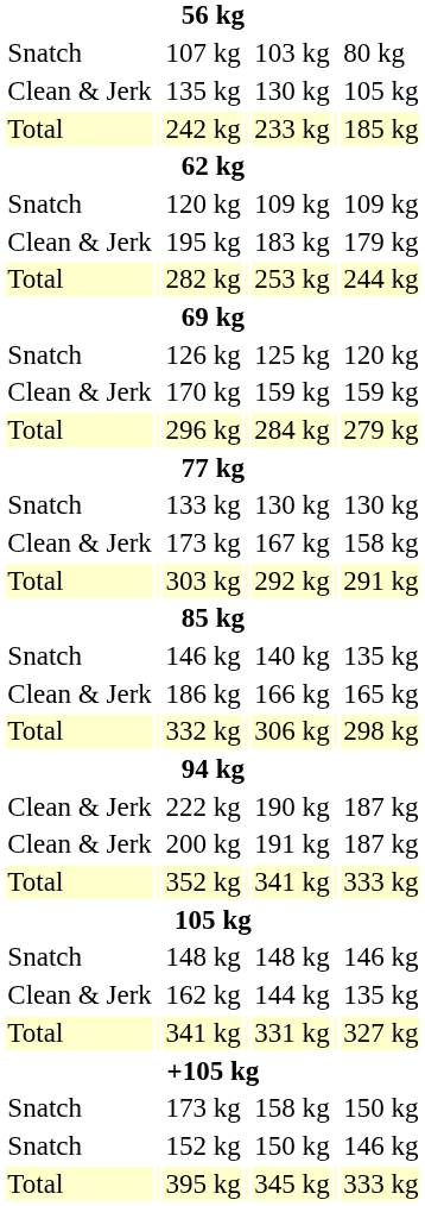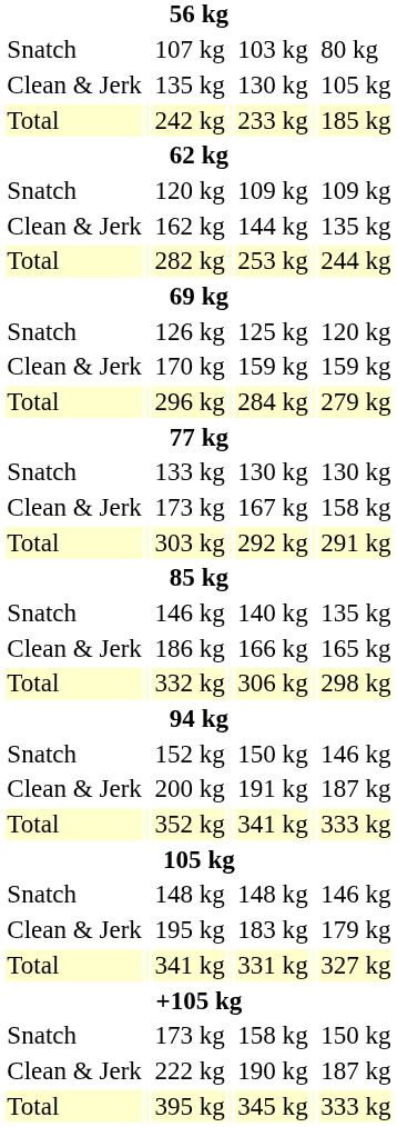 <table>
 <tr>
 <th colspan=7>56 kg</th>
 </tr>
 <tr>
 <td>Snatch</td>
 <td></td>
 <td>107 kg</td>
 <td></td>
 <td>103 kg</td>
 <td></td>
 <td>80 kg</td>
 </tr>
 <tr>
 <td>Clean & Jerk</td>
 <td></td>
 <td>135 kg</td>
 <td></td>
 <td>130 kg</td>
 <td></td>
 <td>105 kg</td>
 </tr>
 <tr bgcolor=ffffcc>
 <td>Total</td>
 <td></td>
 <td>242 kg</td>
 <td></td>
 <td>233 kg</td>
 <td></td>
 <td>185 kg</td>
 </tr>
 <tr>
 <th colspan=7>62 kg</th>
 </tr>
 <tr>
 <td>Snatch</td>
 <td></td>
 <td>120 kg</td>
 <td></td>
 <td>109 kg</td>
 <td></td>
 <td>109 kg</td>
 </tr>
 <tr>
 <td>Clean & Jerk</td>
 <td></td>
-<td>195 kg</td>
+<td>162 kg</td>
 <td></td>
-<td>183 kg</td>
+<td>144 kg</td>
 <td></td>
-<td>179 kg</td>
+<td>135 kg</td>
 </tr>
 <tr bgcolor=ffffcc>
 <td>Total</td>
 <td></td>
 <td>282 kg</td>
 <td></td>
 <td>253 kg</td>
 <td></td>
 <td>244 kg</td>
 </tr>
 <tr>
 <th colspan=7>69 kg</th>
 </tr>
 <tr>
 <td>Snatch</td>
 <td></td>
 <td>126 kg</td>
 <td></td>
 <td>125 kg</td>
 <td></td>
 <td>120 kg</td>
 </tr>
 <tr>
 <td>Clean & Jerk</td>
 <td></td>
 <td>170 kg</td>
 <td></td>
 <td>159 kg</td>
 <td></td>
 <td>159 kg</td>
 </tr>
 <tr bgcolor=ffffcc>
 <td>Total</td>
 <td></td>
 <td>296 kg</td>
 <td></td>
 <td>284 kg</td>
 <td></td>
 <td>279 kg</td>
 </tr>
 <tr>
 <th colspan=7>77 kg</th>
 </tr>
 <tr>
 <td>Snatch</td>
 <td></td>
 <td>133 kg</td>
 <td></td>
 <td>130 kg</td>
 <td></td>
 <td>130 kg</td>
 </tr>
 <tr>
 <td>Clean & Jerk</td>
 <td></td>
 <td>173 kg</td>
 <td></td>
 <td>167 kg</td>
 <td></td>
 <td>158 kg</td>
 </tr>
 <tr bgcolor=ffffcc>
 <td>Total</td>
 <td></td>
 <td>303 kg</td>
 <td></td>
 <td>292 kg</td>
 <td></td>
 <td>291 kg</td>
 </tr>
 <tr>
 <th colspan=7>85 kg</th>
 </tr>
 <tr>
 <td>Snatch</td>
 <td></td>
 <td>146 kg</td>
 <td></td>
 <td>140 kg</td>
 <td></td>
 <td>135 kg</td>
 </tr>
 <tr>
 <td>Clean & Jerk</td>
 <td></td>
 <td>186 kg</td>
 <td></td>
 <td>166 kg</td>
 <td></td>
 <td>165 kg</td>
 </tr>
 <tr bgcolor=ffffcc>
 <td>Total</td>
 <td></td>
 <td>332 kg</td>
 <td></td>
 <td>306 kg</td>
 <td></td>
 <td>298 kg</td>
 </tr>
 <tr>
 <th colspan=7>94 kg</th>
 </tr>
 <tr>
-<td>Clean & Jerk</td>
+<td>Snatch</td>
 <td></td>
-<td>222 kg</td>
+<td>152 kg</td>
 <td></td>
-<td>190 kg</td>
+<td>150 kg</td>
 <td></td>
-<td>187 kg</td>
+<td>146 kg</td>
 </tr>
 <tr>
 <td>Clean & Jerk</td>
 <td></td>
 <td>200 kg</td>
 <td></td>
 <td>191 kg</td>
 <td></td>
 <td>187 kg</td>
 </tr>
 <tr bgcolor=ffffcc>
 <td>Total</td>
 <td></td>
 <td>352 kg</td>
 <td></td>
 <td>341 kg</td>
 <td></td>
 <td>333 kg</td>
 </tr>
 <tr>
 <th colspan=7>105 kg</th>
 </tr>
 <tr>
 <td>Snatch</td>
 <td></td>
 <td>148 kg</td>
 <td></td>
 <td>148 kg</td>
 <td></td>
 <td>146 kg</td>
 </tr>
 <tr>
 <td>Clean & Jerk</td>
 <td></td>
-<td>162 kg</td>
+<td>195 kg</td>
 <td></td>
-<td>144 kg</td>
+<td>183 kg</td>
 <td></td>
-<td>135 kg</td>
+<td>179 kg</td>
 </tr>
 <tr bgcolor=ffffcc>
 <td>Total</td>
 <td></td>
 <td>341 kg</td>
 <td></td>
 <td>331 kg</td>
 <td></td>
 <td>327 kg</td>
 </tr>
 <tr>
 <th colspan=7>+105 kg</th>
 </tr>
 <tr>
 <td>Snatch</td>
 <td></td>
 <td>173 kg</td>
 <td></td>
 <td>158 kg</td>
 <td></td>
 <td>150 kg</td>
 </tr>
 <tr>
-<td>Snatch</td>
+<td>Clean & Jerk</td>
 <td></td>
-<td>152 kg</td>
+<td>222 kg</td>
 <td></td>
-<td>150 kg</td>
+<td>190 kg</td>
 <td></td>
-<td>146 kg</td>
+<td>187 kg</td>
 </tr>
 <tr bgcolor=ffffcc>
 <td>Total</td>
 <td></td>
 <td>395 kg</td>
 <td></td>
 <td>345 kg</td>
 <td></td>
 <td>333 kg</td>
 </tr>
 </table>
